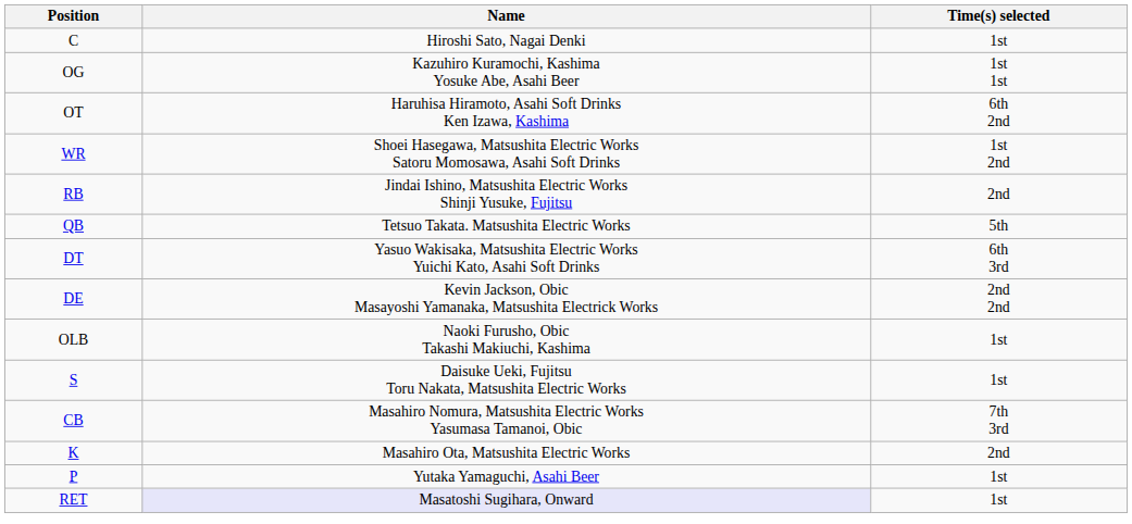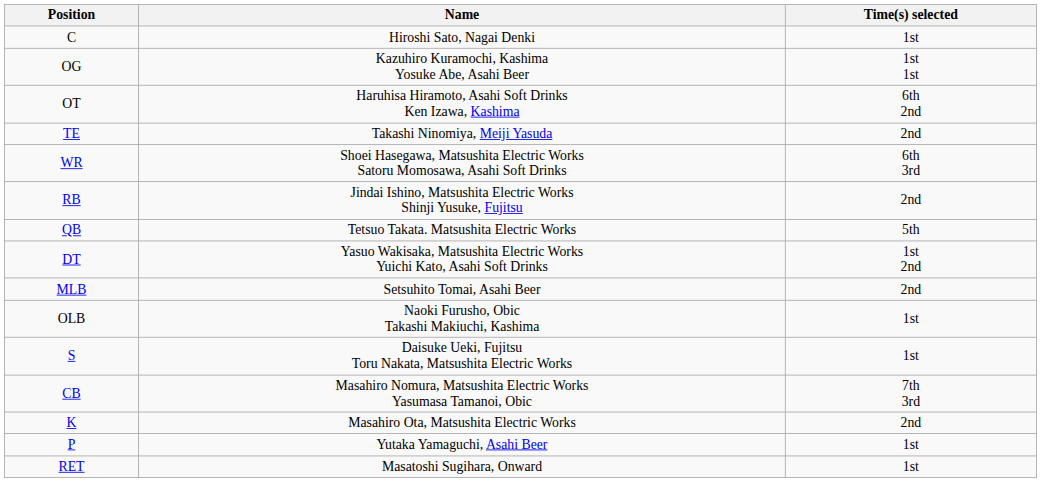 <table class="wikitable" style="text-align:Center;width:95%;">
 <tr>
 <th>Position</th>
 <th>Name</th>
 <th>Time(s) selected</th>
 </tr>
 <tr>
 <td>C</td>
 <td>Hiroshi Sato, Nagai Denki</td>
 <td>1st</td>
 </tr>
 <tr>
 <td>OG</td>
 <td>Kazuhiro Kuramochi, Kashima<br>Yosuke Abe, Asahi Beer</td>
 <td>1st<br>1st</td>
 </tr>
 <tr>
 <td>OT</td>
 <td>Haruhisa Hiramoto, Asahi Soft Drinks<br>Ken Izawa, <a href='#'>Kashima</a></td>
 <td>6th<br>2nd</td>
 </tr>
 <tr>
+<td><a href='#'>TE</a></td>
+<td>Takashi Ninomiya, <a href='#'>Meiji Yasuda</a></td>
+<td>2nd</td>
+</tr>
+<tr>
 <td><a href='#'>WR</a></td>
 <td>Shoei Hasegawa, Matsushita Electric Works<br>Satoru Momosawa, Asahi Soft Drinks</td>
-<td>1st<br>2nd</td>
+<td>6th<br>3rd</td>
 </tr>
 <tr>
 <td><a href='#'>RB</a></td>
 <td>Jindai Ishino, Matsushita Electric Works<br>Shinji Yusuke, <a href='#'>Fujitsu</a></td>
 <td>2nd</td>
 </tr>
 <tr>
 <td><a href='#'>QB</a></td>
 <td>Tetsuo Takata. Matsushita Electric Works</td>
 <td>5th</td>
 </tr>
 <tr>
 <td><a href='#'>DT</a></td>
 <td>Yasuo Wakisaka, Matsushita Electric Works<br>Yuichi Kato, Asahi Soft Drinks</td>
-<td>6th<br>3rd</td>
+<td>1st<br>2nd</td>
 </tr>
 <tr>
-<td><a href='#'>DE</a></td>
-<td>Kevin Jackson, Obic<br>Masayoshi Yamanaka, Matsushita Electrick Works</td>
-<td>2nd<br>2nd</td>
+<td><a href='#'>MLB</a></td>
+<td>Setsuhito Tomai, Asahi Beer</td>
+<td>2nd</td>
 </tr>
 <tr>
 <td>OLB</td>
 <td>Naoki Furusho, Obic<br>Takashi Makiuchi, Kashima</td>
 <td>1st</td>
 </tr>
 <tr>
 <td><a href='#'>S</a></td>
 <td>Daisuke Ueki, Fujitsu<br>Toru Nakata, Matsushita Electric Works</td>
 <td>1st</td>
 </tr>
 <tr>
 <td><a href='#'>CB</a></td>
 <td>Masahiro Nomura, Matsushita Electric Works<br>Yasumasa Tamanoi, Obic</td>
 <td>7th<br>3rd</td>
 </tr>
 <tr>
 <td><a href='#'>K</a></td>
 <td>Masahiro Ota, Matsushita Electric Works</td>
 <td>2nd</td>
 </tr>
 <tr>
 <td><a href='#'>P</a></td>
 <td>Yutaka Yamaguchi, <a href='#'>Asahi Beer</a></td>
 <td>1st</td>
 </tr>
 <tr>
 <td><a href='#'>RET</a></td>
-<td style="background: lavender;">Masatoshi Sugihara, Onward</td>
+<td>Masatoshi Sugihara, Onward</td>
 <td>1st</td>
 </tr>
 </table>
